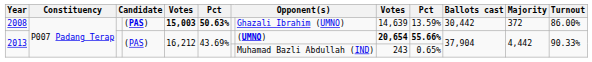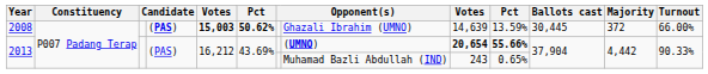 <table class="wikitable" style="margin:0.5em ; font-size:95%">
 <tr>
 <th>Year</th>
 <th>Constituency</th>
 <th colspan=2>Candidate</th>
 <th>Votes</th>
 <th>Pct</th>
 <th colspan=2>Opponent(s)</th>
 <th>Votes</th>
 <th>Pct</th>
 <th>Ballots cast</th>
 <th>Majority</th>
 <th>Turnout</th>
 </tr>
 <tr>
 <td><a href='#'>2008</a></td>
 <td rowspan=3>P007 <a href='#'>Padang Terap</a></td>
 <td></td>
 <td> (<a href='#'><strong>PAS</strong></a>)</td>
 <td align="right"><strong>15,003</strong></td>
-<td><strong>50.63%</strong></td>
+<td><strong>50.62%</strong></td>
 <td></td>
 <td><a href='#'>Ghazali Ibrahim</a> (<a href='#'>UMNO</a>)</td>
 <td align="right">14,639</td>
 <td>13.59%</td>
-<td>30,442</td>
+<td>30,445</td>
 <td>372</td>
-<td>86.00%</td>
+<td>66.00%</td>
 </tr>
 <tr>
 <td rowspan=2><a href='#'>2013</a></td>
 <td rowspan=2 ></td>
 <td rowspan=2> (<a href='#'>PAS</a>)</td>
 <td rowspan=2 align="right">16,212</td>
 <td rowspan=2>43.69%</td>
 <td></td>
 <td> (<a href='#'><strong>UMNO</strong></a>)</td>
 <td align="right"><strong>20,654</strong></td>
 <td><strong>55.66%</strong></td>
 <td rowspan=2>37,904</td>
 <td rowspan=2>4,442</td>
 <td rowspan=2>90.33%</td>
 </tr>
 <tr>
 <td></td>
 <td>Muhamad Bazli Abdullah (<a href='#'>IND</a>)</td>
 <td align=right>243</td>
 <td align=right>0.65%</td>
 </tr>
 </table>
